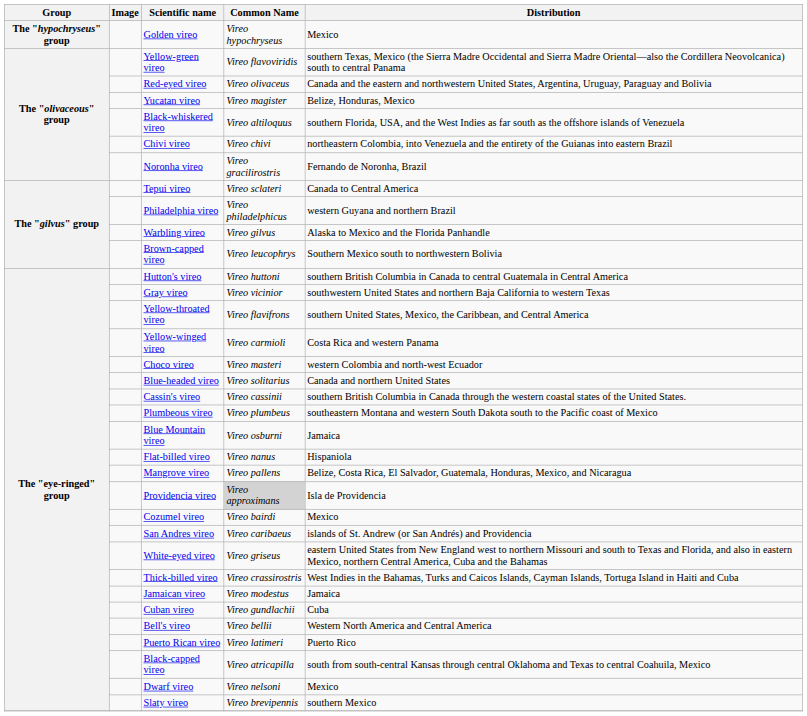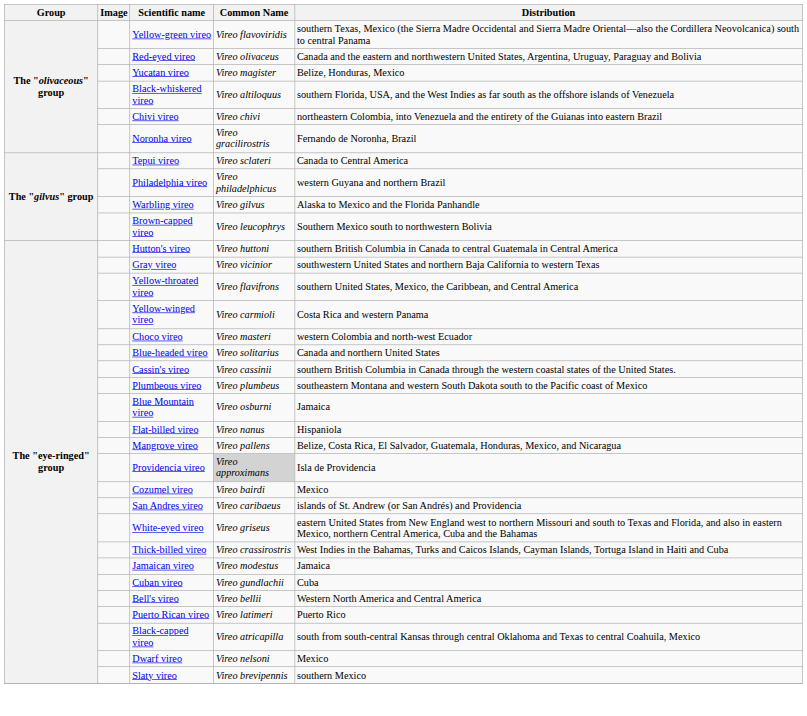 <table class="wikitable sortable">
 <tr>
 <th>Group</th>
 <th>Image</th>
 <th>Scientific name</th>
 <th>Common Name</th>
 <th>Distribution</th>
-</tr>
-<tr>
-<th rowspan="1" style="text-align:center;">The "<em>hypochryseus</em>" group</th>
-<td></td>
-<td><a href='#'>Golden vireo</a></td>
-<td><em>Vireo hypochryseus</em></td>
-<td>Mexico</td>
 </tr>
 <tr>
 <th rowspan="6" style="text-align:center;">The "<em>olivaceous</em>" group</th>
 <td></td>
 <td><a href='#'>Yellow-green vireo</a></td>
 <td><em>Vireo flavoviridis</em></td>
 <td>southern Texas,  Mexico (the Sierra Madre Occidental and Sierra Madre Oriental—also the Cordillera Neovolcanica) south to central Panama</td>
 </tr>
 <tr>
 <td></td>
 <td><a href='#'>Red-eyed vireo</a></td>
 <td><em>Vireo olivaceus</em></td>
 <td>Canada and the eastern and northwestern United States, Argentina, Uruguay, Paraguay and Bolivia</td>
 </tr>
 <tr>
 <td></td>
 <td><a href='#'>Yucatan vireo</a></td>
 <td><em>Vireo magister</em></td>
 <td>Belize, Honduras, Mexico</td>
 </tr>
 <tr>
 <td></td>
 <td><a href='#'>Black-whiskered vireo</a></td>
 <td><em>Vireo altiloquus</em></td>
 <td>southern Florida, USA, and the West Indies as far south as the offshore islands of Venezuela</td>
 </tr>
 <tr>
 <td></td>
 <td><a href='#'>Chivi vireo</a></td>
 <td><em>Vireo chivi</em></td>
 <td>northeastern Colombia, into Venezuela and the entirety of the Guianas into eastern Brazil</td>
 </tr>
 <tr>
 <td></td>
 <td><a href='#'>Noronha vireo</a></td>
 <td><em>Vireo gracilirostris</em></td>
 <td>Fernando de Noronha, Brazil</td>
 </tr>
 <tr>
 <th rowspan="4" style="text-align:center;">The "<em>gilvus</em>" group</th>
 <td></td>
 <td><a href='#'>Tepui vireo</a></td>
 <td><em>Vireo sclateri</em></td>
 <td>Canada to Central America</td>
 </tr>
 <tr>
 <td></td>
 <td><a href='#'>Philadelphia vireo</a></td>
 <td><em>Vireo philadelphicus</em></td>
 <td>western Guyana and northern Brazil</td>
 </tr>
 <tr>
 <td></td>
 <td><a href='#'>Warbling vireo</a></td>
 <td><em>Vireo gilvus</em></td>
 <td>Alaska to Mexico and the Florida Panhandle</td>
 </tr>
 <tr>
 <td></td>
 <td><a href='#'>Brown-capped vireo</a></td>
 <td><em>Vireo leucophrys</em></td>
 <td>Southern Mexico south to northwestern Bolivia</td>
 </tr>
 <tr>
 <th rowspan="23" style="text-align:center;">The "eye-ringed" group</th>
 <td></td>
 <td><a href='#'>Hutton's vireo</a></td>
 <td><em>Vireo huttoni</em></td>
 <td>southern British Columbia in Canada to central Guatemala in Central America</td>
 </tr>
 <tr>
 <td></td>
 <td><a href='#'>Gray vireo</a></td>
 <td><em>Vireo vicinior</em></td>
 <td>southwestern United States and northern Baja California to western Texas</td>
 </tr>
 <tr>
 <td></td>
 <td><a href='#'>Yellow-throated vireo</a></td>
 <td><em>Vireo flavifrons</em></td>
 <td>southern United States, Mexico, the Caribbean, and Central America</td>
 </tr>
 <tr>
 <td></td>
 <td><a href='#'>Yellow-winged vireo</a></td>
 <td><em>Vireo carmioli</em></td>
 <td>Costa Rica and western Panama</td>
 </tr>
 <tr>
 <td></td>
 <td><a href='#'>Choco vireo</a></td>
 <td><em>Vireo masteri</em></td>
 <td>western Colombia and north-west Ecuador</td>
 </tr>
 <tr>
 <td></td>
 <td><a href='#'>Blue-headed vireo</a></td>
 <td><em>Vireo solitarius</em></td>
 <td>Canada and northern United States</td>
 </tr>
 <tr>
 <td></td>
 <td><a href='#'>Cassin's vireo</a></td>
 <td><em>Vireo cassinii</em></td>
 <td>southern British Columbia in Canada through the western coastal states of the United States.</td>
 </tr>
 <tr>
 <td></td>
 <td><a href='#'>Plumbeous vireo</a></td>
 <td><em>Vireo plumbeus</em></td>
 <td>southeastern Montana and western South Dakota south to the Pacific coast of Mexico</td>
 </tr>
 <tr>
 <td></td>
 <td><a href='#'>Blue Mountain vireo</a></td>
 <td><em>Vireo osburni</em></td>
 <td>Jamaica</td>
 </tr>
 <tr>
 <td></td>
 <td><a href='#'>Flat-billed vireo</a></td>
 <td><em>Vireo nanus</em></td>
 <td>Hispaniola</td>
 </tr>
 <tr>
 <td></td>
 <td><a href='#'>Mangrove vireo</a></td>
 <td><em>Vireo pallens</em></td>
 <td>Belize, Costa Rica, El Salvador, Guatemala, Honduras, Mexico, and Nicaragua</td>
 </tr>
 <tr>
 <td></td>
 <td><a href='#'>Providencia vireo</a></td>
 <td style="background: lightgrey;"><em>Vireo approximans</em></td>
 <td>Isla de Providencia</td>
 </tr>
 <tr>
 <td></td>
 <td><a href='#'>Cozumel vireo</a></td>
 <td><em>Vireo bairdi</em></td>
 <td>Mexico</td>
 </tr>
 <tr>
 <td></td>
 <td><a href='#'>San Andres vireo</a></td>
 <td><em>Vireo caribaeus</em></td>
 <td>islands of St. Andrew (or San Andrés) and Providencia</td>
 </tr>
 <tr>
 <td></td>
 <td><a href='#'>White-eyed vireo</a></td>
 <td><em>Vireo griseus</em></td>
 <td>eastern United States from New England west to northern Missouri and south to Texas and Florida, and also in eastern Mexico, northern Central America, Cuba and the Bahamas</td>
 </tr>
 <tr>
 <td></td>
 <td><a href='#'>Thick-billed vireo</a></td>
 <td><em>Vireo crassirostris</em></td>
 <td>West Indies in the Bahamas, Turks and Caicos Islands, Cayman Islands, Tortuga Island in Haiti and  Cuba</td>
 </tr>
 <tr>
 <td></td>
 <td><a href='#'>Jamaican vireo</a></td>
 <td><em>Vireo modestus</em></td>
 <td>Jamaica</td>
 </tr>
 <tr>
 <td></td>
 <td><a href='#'>Cuban vireo</a></td>
 <td><em>Vireo gundlachii</em></td>
 <td>Cuba</td>
 </tr>
 <tr>
 <td></td>
 <td><a href='#'>Bell's vireo</a></td>
 <td><em>Vireo bellii</em></td>
 <td>Western North America and Central America</td>
 </tr>
 <tr>
 <td></td>
 <td><a href='#'>Puerto Rican vireo</a></td>
 <td><em>Vireo latimeri</em></td>
 <td>Puerto Rico</td>
 </tr>
 <tr>
 <td></td>
 <td><a href='#'>Black-capped vireo</a></td>
 <td><em>Vireo atricapilla</em></td>
 <td>south from south-central Kansas through central Oklahoma and Texas to central Coahuila, Mexico</td>
 </tr>
 <tr>
 <td></td>
 <td><a href='#'>Dwarf vireo</a></td>
 <td><em>Vireo nelsoni</em></td>
 <td>Mexico</td>
 </tr>
 <tr>
 <td></td>
 <td><a href='#'>Slaty vireo</a></td>
 <td><em>Vireo brevipennis</em></td>
 <td>southern Mexico</td>
 </tr>
 <tr>
 </tr>
 </table>
